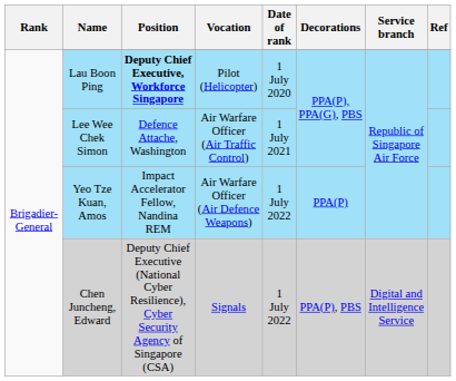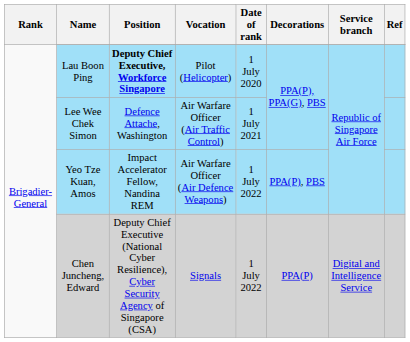 <table class="wikitable" style="text-align:center">
 <tr>
 <th width="150">Rank</th>
 <th width="170">Name</th>
 <th width="290">Position</th>
 <th width="170">Vocation</th>
 <th width="100">Date of rank</th>
 <th width="150">Decorations</th>
 <th width="100">Service branch</th>
 <th width="8">Ref</th>
 </tr>
 <tr>
 <td rowspan="5"><br><a href='#'>Brigadier-General</a></td>
 </tr>
 <tr style="background:#A0E0F8;">
 <td>Lau Boon Ping</td>
 <td><strong>Deputy Chief Executive, <a href='#'>Workforce Singapore</a></strong></td>
 <td>Pilot (<a href='#'>Helicopter</a>)</td>
 <td>1 July 2020</td>
 <td rowspan="2"><a href='#'>PPA(P), PPA(G)</a>, <a href='#'>PBS</a></td>
 <td rowspan="3"><a href='#'>Republic of Singapore Air Force</a></td>
 <td></td>
 </tr>
 <tr style="background:#A0E0F8;">
 <td>Lee Wee Chek Simon</td>
 <td><a href='#'>Defence Attache</a>, Washington</td>
 <td>Air Warfare Officer<br>(<a href='#'>Air Traffic Control</a>)</td>
 <td>1 July 2021</td>
 <td></td>
 </tr>
 <tr style="background:#A0E0F8;">
 <td>Yeo Tze Kuan, Amos</td>
 <td>Impact Accelerator Fellow, Nandina REM</td>
 <td>Air Warfare Officer<br>(<a href='#'>Air Defence Weapons</a>)</td>
 <td>1 July 2022</td>
-<td><a href='#'>PPA(P)</a></td>
+<td><a href='#'>PPA(P)</a>, <a href='#'>PBS</a></td>
 <td></td>
 </tr>
 <tr style=background:#D3D3D3;>
 <td>Chen Juncheng, Edward</td>
 <td>Deputy Chief Executive (National Cyber Resilience), <a href='#'>Cyber Security Agency</a> of Singapore (CSA)</td>
 <td><a href='#'>Signals</a></td>
 <td>1 July 2022</td>
-<td><a href='#'>PPA(P)</a>, <a href='#'>PBS</a></td>
+<td><a href='#'>PPA(P)</a></td>
 <td><a href='#'>Digital and Intelligence Service</a></td>
 <td></td>
 </tr>
 </table>
